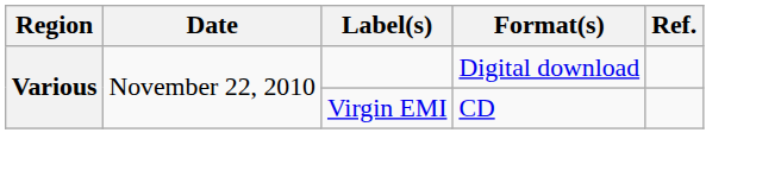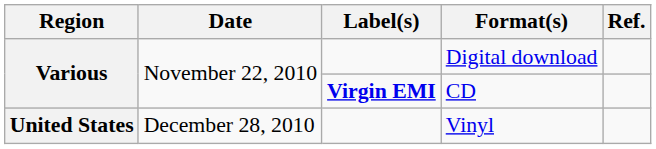 <table class="wikitable plainrowheaders">
 <tr>
 <th scope="col">Region</th>
 <th scope="col">Date</th>
 <th scope="col">Label(s)</th>
 <th scope="col">Format(s)</th>
 <th scope="col">Ref.</th>
 </tr>
 <tr>
 <th scope="row" rowspan="2">Various</th>
 <td rowspan="2">November 22, 2010</td>
 <td></td>
 <td><a href='#'>Digital download</a></td>
 <td style="text-align:center;"></td>
 </tr>
 <tr>
-<td><a href='#'>Virgin EMI</a></td>
+<td><strong><a href='#'>Virgin EMI</a></strong></td>
 <td><a href='#'>CD</a></td>
 <td style="text-align:center;"></td>
 </tr>
+<tr>
+<th scope="row">United States</th>
+<td>December 28, 2010</td>
+<td></td>
+<td><a href='#'>Vinyl</a></td>
+<td style="text-align:center;"></td>
+</tr>
 </table>
